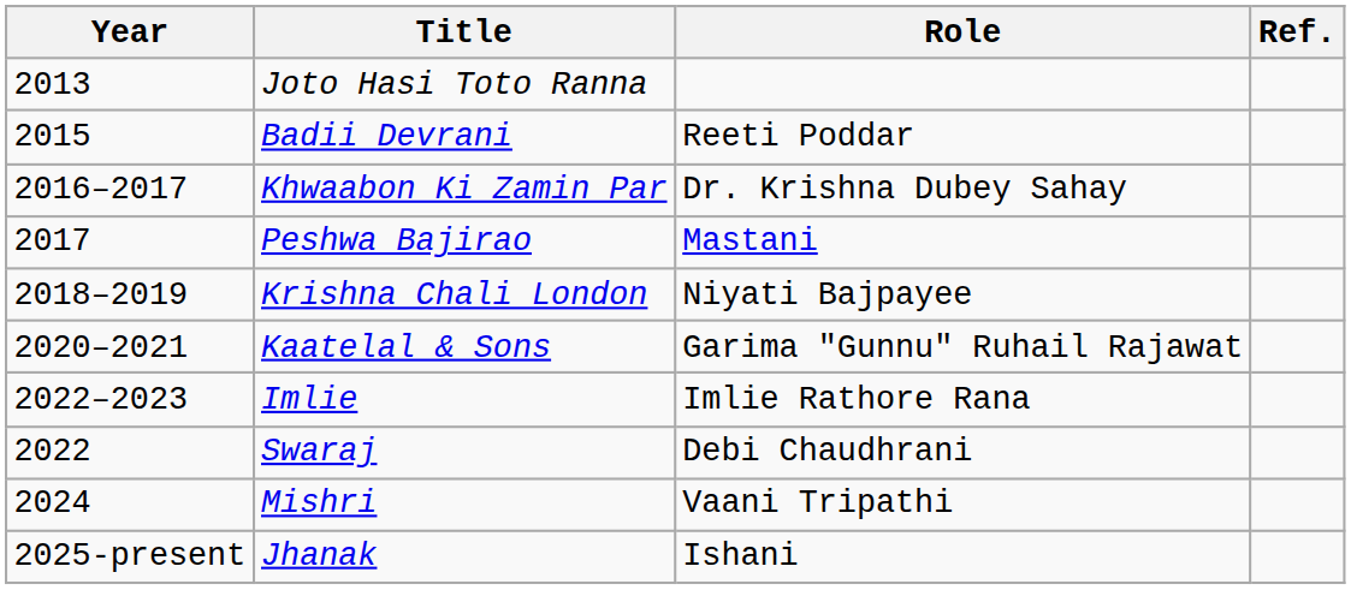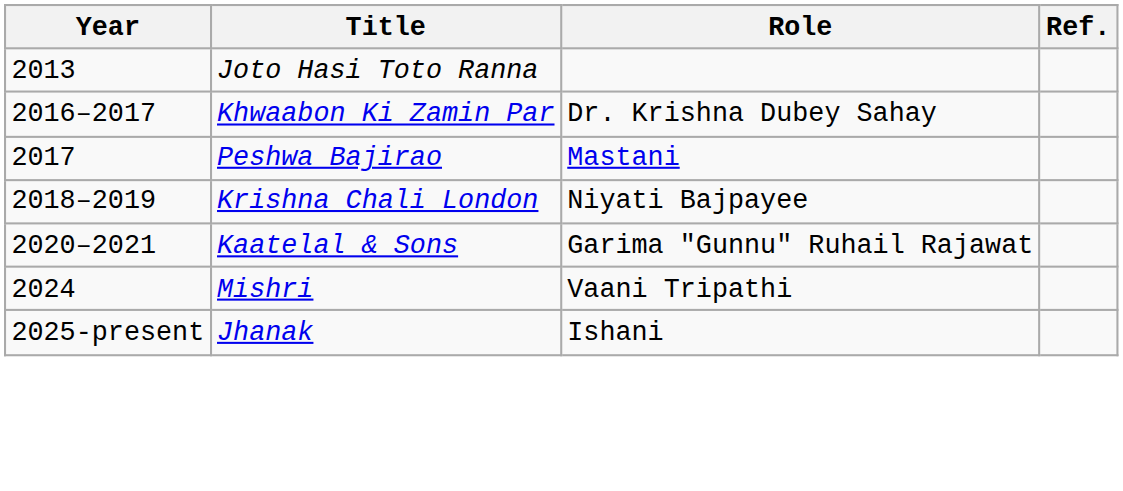 <table class="wikitable sortable">
 <tr>
 <th>Year</th>
 <th>Title</th>
 <th>Role</th>
 <th class="unsortable">Ref.</th>
 </tr>
 <tr>
 <td>2013</td>
 <td><em>Joto Hasi Toto Ranna</em></td>
 <td></td>
-<td></td>
-</tr>
-<tr>
-<td>2015</td>
-<td><em><a href='#'>Badii Devrani</a></em></td>
-<td>Reeti Poddar</td>
 <td></td>
 </tr>
 <tr>
 <td>2016–2017</td>
 <td><em><a href='#'>Khwaabon Ki Zamin Par</a></em></td>
 <td>Dr. Krishna Dubey Sahay</td>
 <td></td>
 </tr>
 <tr>
 <td>2017</td>
 <td><em><a href='#'>Peshwa Bajirao</a></em></td>
 <td><a href='#'>Mastani</a></td>
 <td></td>
 </tr>
 <tr>
 <td>2018–2019</td>
 <td><em><a href='#'>Krishna Chali London</a></em></td>
 <td>Niyati Bajpayee</td>
 <td></td>
 </tr>
 <tr>
 <td>2020–2021</td>
 <td><em><a href='#'>Kaatelal & Sons</a></em></td>
 <td>Garima "Gunnu" Ruhail Rajawat</td>
 <td></td>
 </tr>
 <tr>
-<td>2022–2023</td>
-<td><em><a href='#'>Imlie</a></em></td>
-<td>Imlie Rathore Rana</td>
-<td></td>
-</tr>
-<tr>
-<td>2022</td>
-<td><em><a href='#'>Swaraj</a></em></td>
-<td>Debi Chaudhrani</td>
-<td></td>
-</tr>
-<tr>
 <td>2024</td>
 <td><em><a href='#'>Mishri</a></em></td>
 <td>Vaani Tripathi</td>
 <td></td>
 </tr>
 <tr>
 <td>2025-present</td>
 <td><em><a href='#'>Jhanak</a></em></td>
 <td>Ishani</td>
 <td></td>
 </tr>
 </table>
